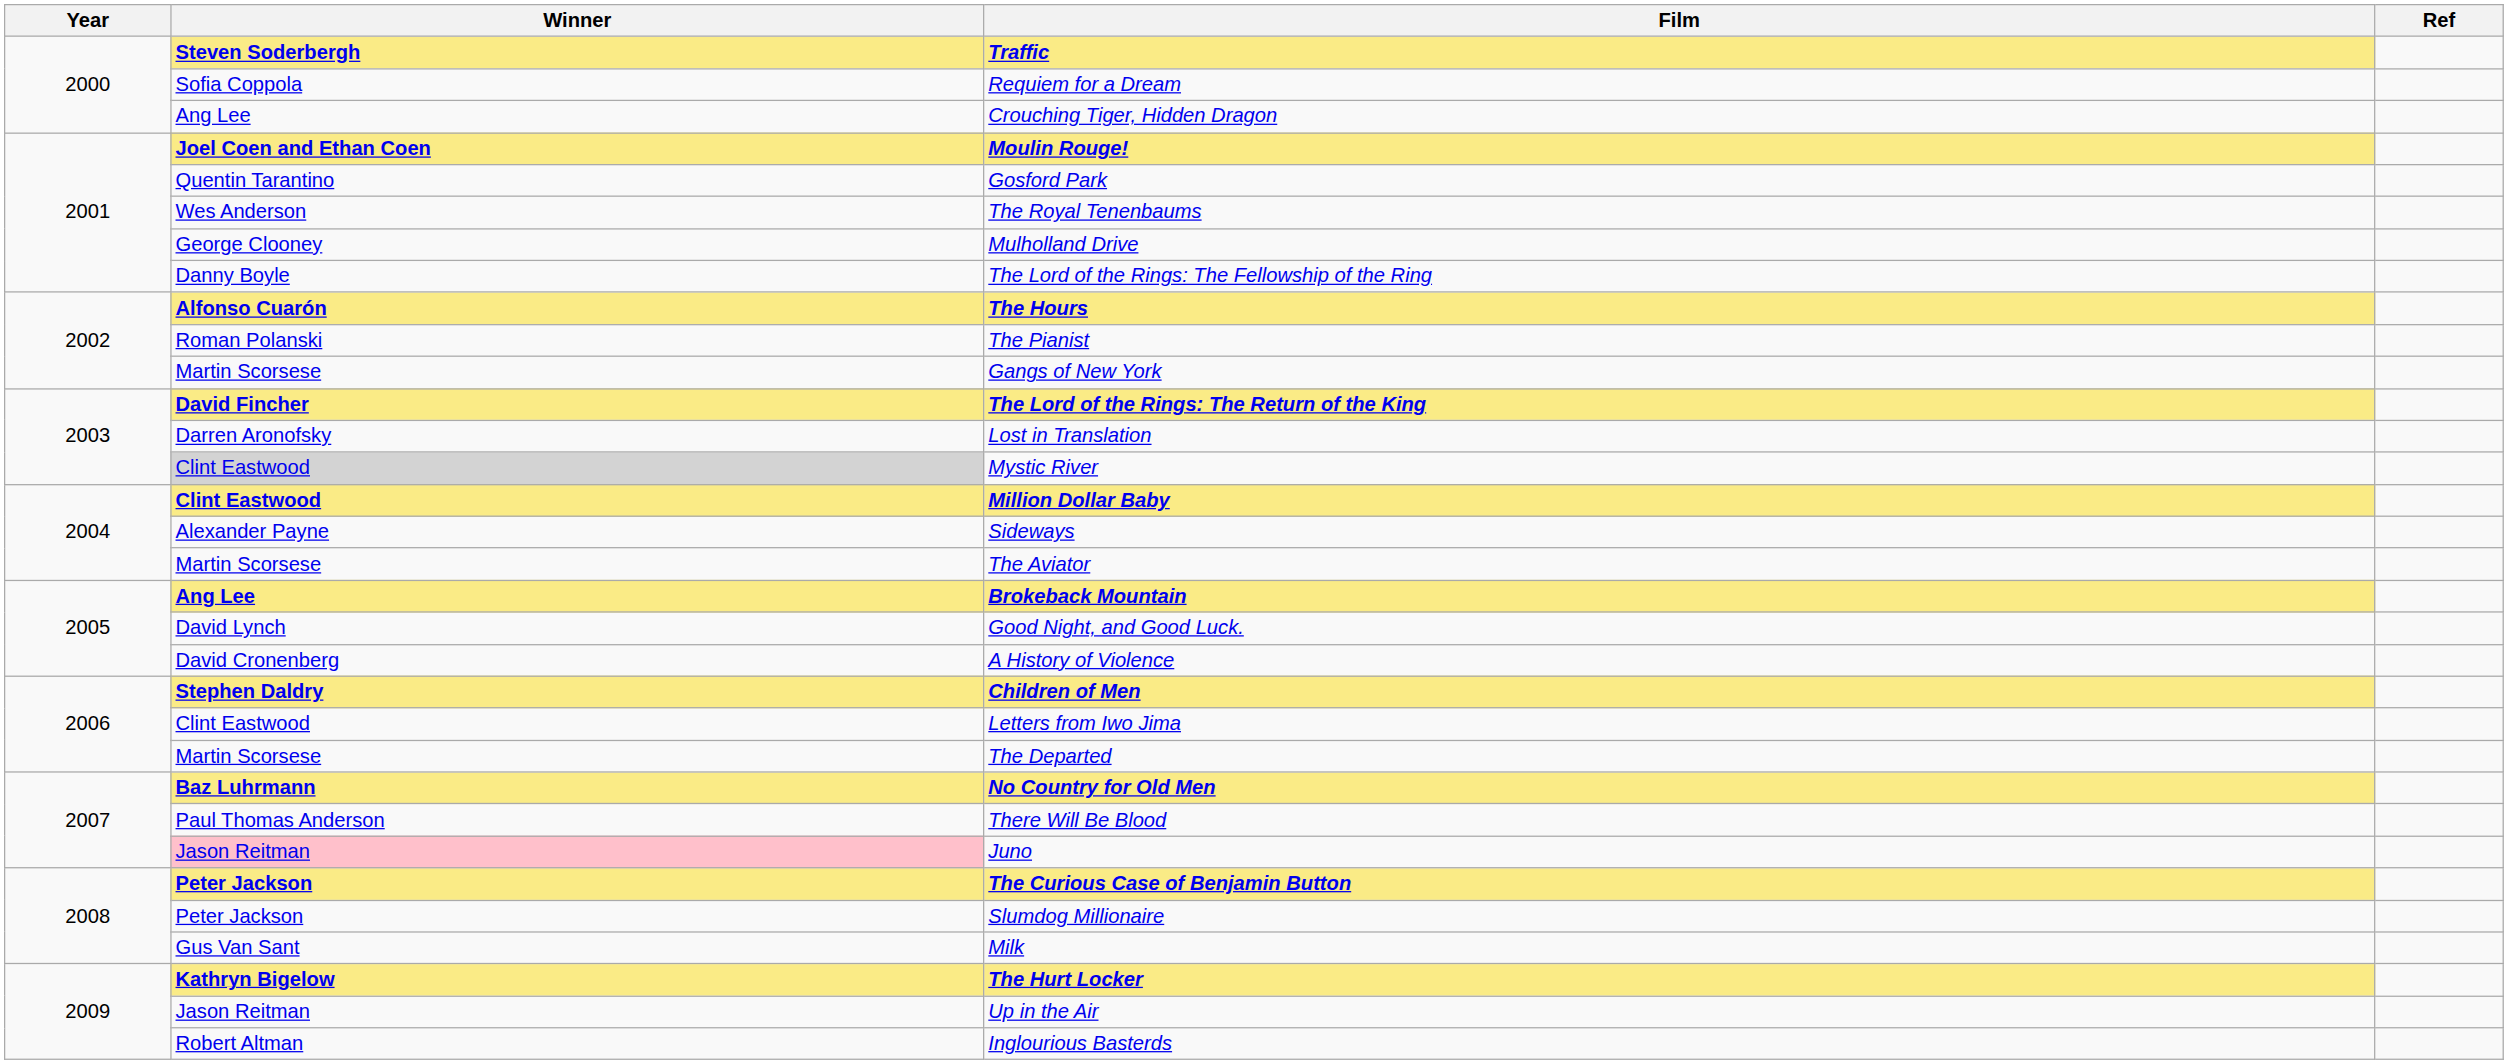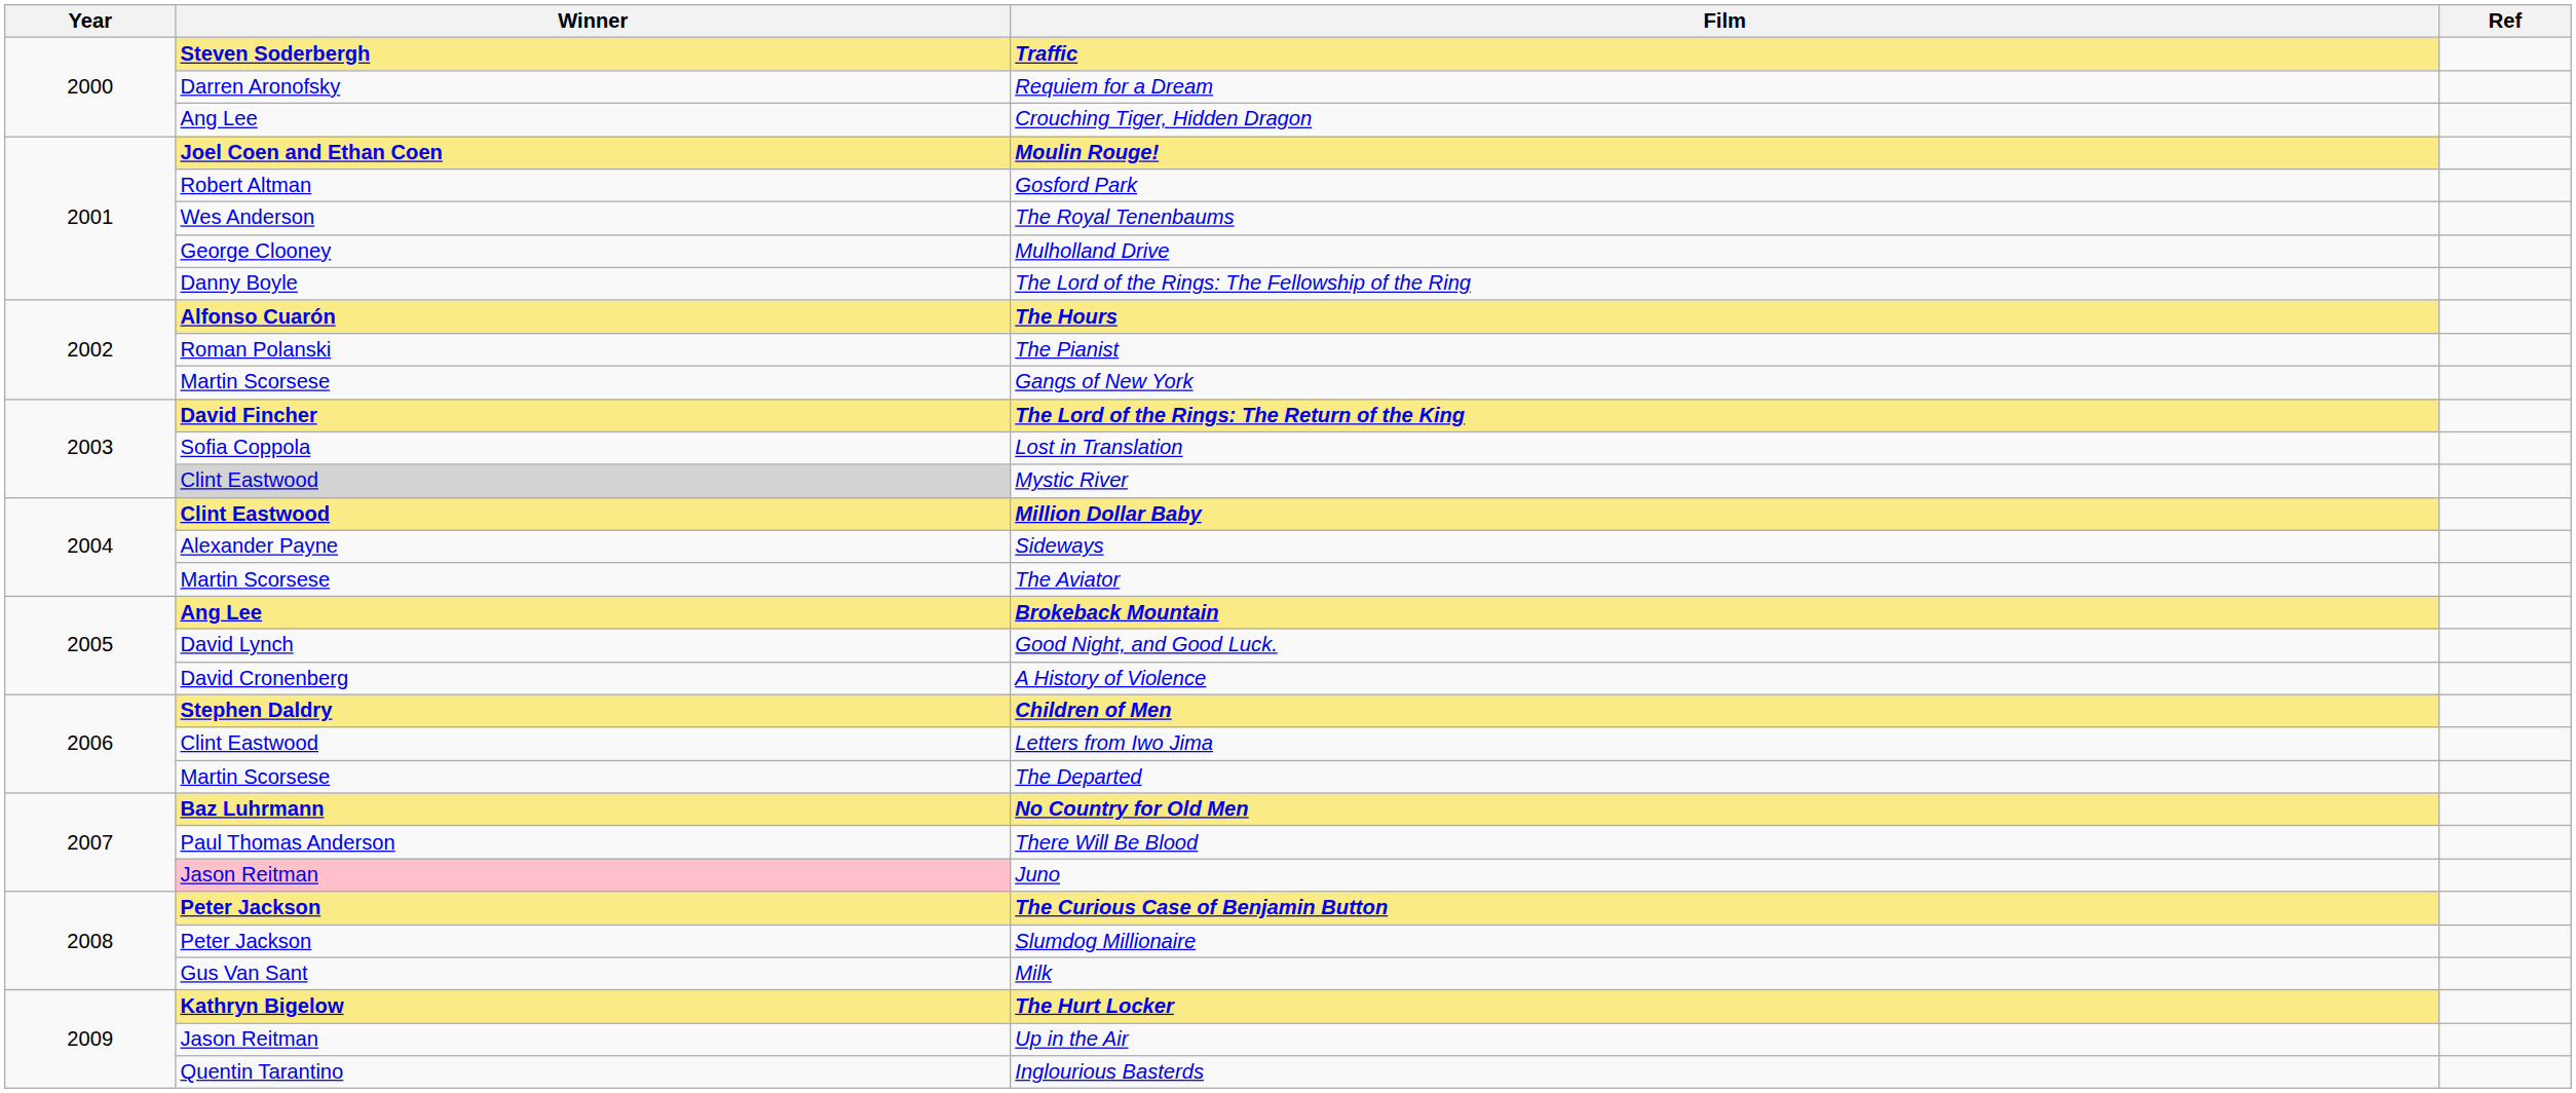 <table class="wikitable" width="100%" cellpadding="5">
 <tr>
 <th>Year</th>
 <th>Winner</th>
 <th>Film</th>
 <th>Ref</th>
 </tr>
 <tr>
 <td rowspan="3" style="text-align:center;">2000</td>
 <td style="background:#FAEB86;"><strong><a href='#'>Steven Soderbergh</a></strong></td>
 <td style="background:#FAEB86;"><strong><em><a href='#'>Traffic</a></em></strong></td>
 <td></td>
 </tr>
 <tr>
-<td><a href='#'>Sofia Coppola</a></td>
+<td><a href='#'>Darren Aronofsky</a></td>
 <td><em><a href='#'>Requiem for a Dream</a></em></td>
 <td></td>
 </tr>
 <tr>
 <td><a href='#'>Ang Lee</a></td>
 <td><em><a href='#'>Crouching Tiger, Hidden Dragon</a></em></td>
 <td></td>
 </tr>
 <tr>
 <td rowspan="5" style="text-align:center;">2001</td>
 <td style="background:#FAEB86;"><strong><a href='#'>Joel Coen and Ethan Coen</a></strong></td>
 <td style="background:#FAEB86;"><strong><em><a href='#'>Moulin Rouge!</a></em></strong></td>
 <td></td>
 </tr>
 <tr>
-<td><a href='#'>Quentin Tarantino</a></td>
+<td><a href='#'>Robert Altman</a></td>
 <td><em><a href='#'>Gosford Park</a></em></td>
 <td></td>
 </tr>
 <tr>
 <td><a href='#'>Wes Anderson</a></td>
 <td><em><a href='#'>The Royal Tenenbaums</a></em></td>
 <td></td>
 </tr>
 <tr>
 <td><a href='#'>George Clooney</a></td>
 <td><em><a href='#'>Mulholland Drive</a></em></td>
 <td></td>
 </tr>
 <tr>
 <td><a href='#'>Danny Boyle</a></td>
 <td><em><a href='#'>The Lord of the Rings: The Fellowship of the Ring</a></em></td>
 <td></td>
 </tr>
 <tr>
 <td rowspan="3" style="text-align:center;">2002</td>
 <td style="background:#FAEB86;"><strong><a href='#'>Alfonso Cuarón</a></strong></td>
 <td style="background:#FAEB86;"><strong><em><a href='#'>The Hours</a></em></strong></td>
 <td></td>
 </tr>
 <tr>
 <td><a href='#'>Roman Polanski</a></td>
 <td><em><a href='#'>The Pianist</a></em></td>
 <td></td>
 </tr>
 <tr>
 <td><a href='#'>Martin Scorsese</a></td>
 <td><em><a href='#'>Gangs of New York</a></em></td>
 <td></td>
 </tr>
 <tr>
 <td rowspan="3" style="text-align:center;">2003</td>
 <td style="background:#FAEB86;"><strong><a href='#'>David Fincher</a></strong></td>
 <td style="background:#FAEB86;"><strong><em><a href='#'>The Lord of the Rings: The Return of the King</a></em></strong></td>
 <td></td>
 </tr>
 <tr>
-<td><a href='#'>Darren Aronofsky</a></td>
+<td><a href='#'>Sofia Coppola</a></td>
 <td><em><a href='#'>Lost in Translation</a></em></td>
 <td></td>
 </tr>
 <tr>
 <td style="background: lightgrey;"><a href='#'>Clint Eastwood</a></td>
 <td><em><a href='#'>Mystic River</a></em></td>
 <td></td>
 </tr>
 <tr>
 <td rowspan="3" style="text-align:center;">2004</td>
 <td style="background:#FAEB86;"><strong><a href='#'>Clint Eastwood</a></strong></td>
 <td style="background:#FAEB86;"><strong><em><a href='#'>Million Dollar Baby</a></em></strong></td>
 <td></td>
 </tr>
 <tr>
 <td><a href='#'>Alexander Payne</a></td>
 <td><em><a href='#'>Sideways</a></em></td>
 <td></td>
 </tr>
 <tr>
 <td><a href='#'>Martin Scorsese</a></td>
 <td><em><a href='#'>The Aviator</a></em></td>
 <td></td>
 </tr>
 <tr>
 <td rowspan="3" style="text-align:center;">2005</td>
 <td style="background:#FAEB86;"><strong><a href='#'>Ang Lee</a></strong></td>
 <td style="background:#FAEB86;"><strong><em><a href='#'>Brokeback Mountain</a></em></strong></td>
 <td></td>
 </tr>
 <tr>
 <td><a href='#'>David Lynch</a></td>
 <td><em><a href='#'>Good Night, and Good Luck.</a></em></td>
 <td></td>
 </tr>
 <tr>
 <td><a href='#'>David Cronenberg</a></td>
 <td><em><a href='#'>A History of Violence</a></em></td>
 <td></td>
 </tr>
 <tr>
 <td rowspan="3" style="text-align:center;">2006</td>
 <td style="background:#FAEB86;"><strong><a href='#'>Stephen Daldry</a></strong></td>
 <td style="background:#FAEB86;"><strong><em><a href='#'>Children of Men</a></em></strong></td>
 <td></td>
 </tr>
 <tr>
 <td><a href='#'>Clint Eastwood</a></td>
 <td><em><a href='#'>Letters from Iwo Jima</a></em></td>
 <td></td>
 </tr>
 <tr>
 <td><a href='#'>Martin Scorsese</a></td>
 <td><em><a href='#'>The Departed</a></em></td>
 <td></td>
 </tr>
 <tr>
 <td rowspan="3" style="text-align:center;">2007</td>
 <td style="background:#FAEB86;"><strong><a href='#'>Baz Luhrmann</a></strong></td>
 <td style="background:#FAEB86;"><strong><em><a href='#'>No Country for Old Men</a></em></strong></td>
 <td></td>
 </tr>
 <tr>
 <td><a href='#'>Paul Thomas Anderson</a></td>
 <td><em><a href='#'>There Will Be Blood</a></em></td>
 <td></td>
 </tr>
 <tr>
 <td style="background: pink;"><a href='#'>Jason Reitman</a></td>
 <td><em><a href='#'>Juno</a></em></td>
 <td></td>
 </tr>
 <tr>
 <td rowspan="3" style="text-align:center;">2008</td>
 <td style="background:#FAEB86;"><strong><a href='#'>Peter Jackson</a></strong></td>
 <td style="background:#FAEB86;"><strong><em><a href='#'>The Curious Case of Benjamin Button</a></em></strong></td>
 <td></td>
 </tr>
 <tr>
 <td><a href='#'>Peter Jackson</a></td>
 <td><em><a href='#'>Slumdog Millionaire</a></em></td>
 <td></td>
 </tr>
 <tr>
 <td><a href='#'>Gus Van Sant</a></td>
 <td><em><a href='#'>Milk</a></em></td>
 <td></td>
 </tr>
 <tr>
 <td rowspan="3" style="text-align:center;">2009</td>
 <td style="background:#FAEB86;"><strong><a href='#'>Kathryn Bigelow</a></strong></td>
 <td style="background:#FAEB86;"><strong><em><a href='#'>The Hurt Locker</a></em></strong></td>
 <td></td>
 </tr>
 <tr>
 <td><a href='#'>Jason Reitman</a></td>
 <td><em><a href='#'>Up in the Air</a></em></td>
 <td></td>
 </tr>
 <tr>
-<td><a href='#'>Robert Altman</a></td>
+<td><a href='#'>Quentin Tarantino</a></td>
 <td><em><a href='#'>Inglourious Basterds</a></em></td>
 <td></td>
 </tr>
 </table>
